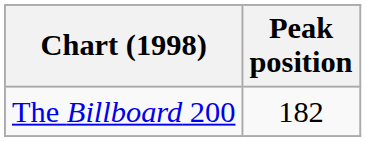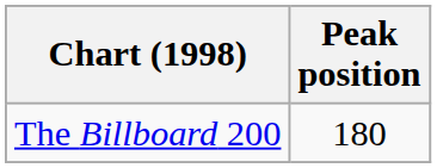 <table class="wikitable">
 <tr>
 <th style="text-align:center;">Chart (1998)</th>
 <th style="text-align:center;">Peak<br>position</th>
 </tr>
 <tr>
 <td align="left"><a href='#'>The <em>Billboard</em> 200</a></td>
-<td style="text-align:center;">182</td>
+<td style="text-align:center;">180</td>
 </tr>
 </table>
